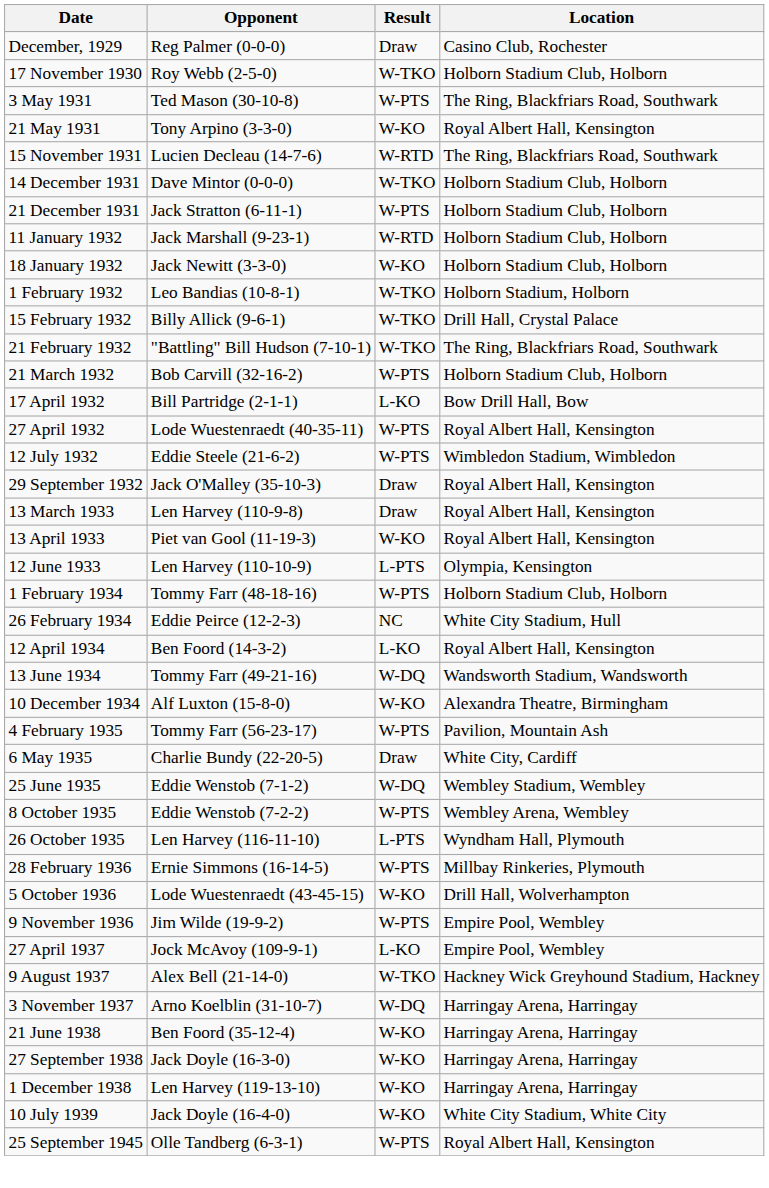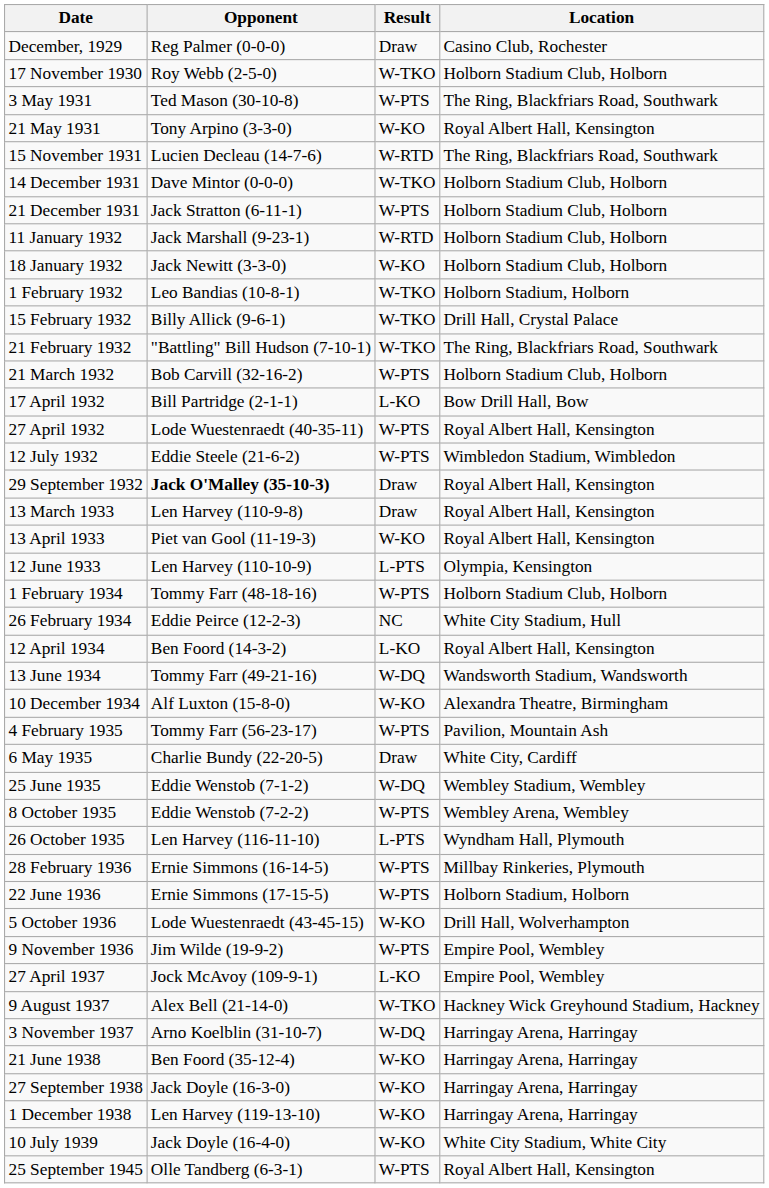 <table class="wikitable">
 <tr>
 <th>Date</th>
 <th>Opponent</th>
 <th>Result</th>
 <th>Location</th>
 </tr>
 <tr>
 <td>December, 1929</td>
 <td>Reg Palmer (0-0-0)</td>
 <td>Draw</td>
 <td>Casino Club, Rochester</td>
 </tr>
 <tr>
 <td>17 November 1930</td>
 <td>Roy Webb (2-5-0)</td>
 <td>W-TKO</td>
 <td>Holborn Stadium Club, Holborn</td>
 </tr>
 <tr>
 <td>3 May 1931</td>
 <td>Ted Mason (30-10-8)</td>
 <td>W-PTS</td>
 <td>The Ring, Blackfriars Road, Southwark</td>
 </tr>
 <tr>
 <td>21 May 1931</td>
 <td>Tony Arpino (3-3-0)</td>
 <td>W-KO</td>
 <td>Royal Albert Hall, Kensington</td>
 </tr>
 <tr>
 <td>15 November 1931</td>
 <td>Lucien Decleau (14-7-6)</td>
 <td>W-RTD</td>
 <td>The Ring, Blackfriars Road, Southwark</td>
 </tr>
 <tr>
 <td>14 December 1931</td>
 <td>Dave Mintor (0-0-0)</td>
 <td>W-TKO</td>
 <td>Holborn Stadium Club, Holborn</td>
 </tr>
 <tr>
 <td>21 December 1931</td>
 <td>Jack Stratton (6-11-1)</td>
 <td>W-PTS</td>
 <td>Holborn Stadium Club, Holborn</td>
 </tr>
 <tr>
 <td>11 January 1932</td>
 <td>Jack Marshall (9-23-1)</td>
 <td>W-RTD</td>
 <td>Holborn Stadium Club, Holborn</td>
 </tr>
 <tr>
 <td>18 January 1932</td>
 <td>Jack Newitt (3-3-0)</td>
 <td>W-KO</td>
 <td>Holborn Stadium Club, Holborn</td>
 </tr>
 <tr>
 <td>1 February 1932</td>
 <td>Leo Bandias (10-8-1)</td>
 <td>W-TKO</td>
 <td>Holborn Stadium, Holborn</td>
 </tr>
 <tr>
 <td>15 February 1932</td>
 <td>Billy Allick (9-6-1)</td>
 <td>W-TKO</td>
 <td>Drill Hall, Crystal Palace</td>
 </tr>
 <tr>
 <td>21 February 1932</td>
 <td>"Battling" Bill Hudson (7-10-1)</td>
 <td>W-TKO</td>
 <td>The Ring, Blackfriars Road, Southwark</td>
 </tr>
 <tr>
 <td>21 March 1932</td>
 <td>Bob Carvill (32-16-2)</td>
 <td>W-PTS</td>
 <td>Holborn Stadium Club, Holborn</td>
 </tr>
 <tr>
 <td>17 April 1932</td>
 <td>Bill Partridge (2-1-1)</td>
 <td>L-KO</td>
 <td>Bow Drill Hall, Bow</td>
 </tr>
 <tr>
 <td>27 April 1932</td>
 <td>Lode Wuestenraedt (40-35-11)</td>
 <td>W-PTS</td>
 <td>Royal Albert Hall, Kensington</td>
 </tr>
 <tr>
 <td>12 July 1932</td>
 <td>Eddie Steele (21-6-2)</td>
 <td>W-PTS</td>
 <td>Wimbledon Stadium, Wimbledon</td>
 </tr>
 <tr>
 <td>29 September 1932</td>
-<td>Jack O'Malley (35-10-3)</td>
+<td><strong>Jack O'Malley (35-10-3)</strong></td>
 <td>Draw</td>
 <td>Royal Albert Hall, Kensington</td>
 </tr>
 <tr>
 <td>13 March 1933</td>
 <td>Len Harvey (110-9-8)</td>
 <td>Draw</td>
 <td>Royal Albert Hall, Kensington</td>
 </tr>
 <tr>
 <td>13 April 1933</td>
 <td>Piet van Gool (11-19-3)</td>
 <td>W-KO</td>
 <td>Royal Albert Hall, Kensington</td>
 </tr>
 <tr>
 <td>12 June 1933</td>
 <td>Len Harvey (110-10-9)</td>
 <td>L-PTS</td>
 <td>Olympia, Kensington</td>
 </tr>
 <tr>
 <td>1 February 1934</td>
 <td>Tommy Farr (48-18-16)</td>
 <td>W-PTS</td>
 <td>Holborn Stadium Club, Holborn</td>
 </tr>
 <tr>
 <td>26 February 1934</td>
 <td>Eddie Peirce (12-2-3)</td>
 <td>NC</td>
 <td>White City Stadium, Hull</td>
 </tr>
 <tr>
 <td>12 April 1934</td>
 <td>Ben Foord (14-3-2)</td>
 <td>L-KO</td>
 <td>Royal Albert Hall, Kensington</td>
 </tr>
 <tr>
 <td>13 June 1934</td>
 <td>Tommy Farr (49-21-16)</td>
 <td>W-DQ</td>
 <td>Wandsworth Stadium, Wandsworth</td>
 </tr>
 <tr>
 <td>10 December 1934</td>
 <td>Alf Luxton (15-8-0)</td>
 <td>W-KO</td>
 <td>Alexandra Theatre, Birmingham</td>
 </tr>
 <tr>
 <td>4 February 1935</td>
 <td>Tommy Farr (56-23-17)</td>
 <td>W-PTS</td>
 <td>Pavilion, Mountain Ash</td>
 </tr>
 <tr>
 <td>6 May 1935</td>
 <td>Charlie Bundy (22-20-5)</td>
 <td>Draw</td>
 <td>White City, Cardiff</td>
 </tr>
 <tr>
 <td>25 June 1935</td>
 <td>Eddie Wenstob (7-1-2)</td>
 <td>W-DQ</td>
 <td>Wembley Stadium, Wembley</td>
 </tr>
 <tr>
 <td>8 October 1935</td>
 <td>Eddie Wenstob (7-2-2)</td>
 <td>W-PTS</td>
 <td>Wembley Arena, Wembley</td>
 </tr>
 <tr>
 <td>26 October 1935</td>
 <td>Len Harvey (116-11-10)</td>
 <td>L-PTS</td>
 <td>Wyndham Hall, Plymouth</td>
 </tr>
 <tr>
 <td>28 February 1936</td>
 <td>Ernie Simmons (16-14-5)</td>
 <td>W-PTS</td>
 <td>Millbay Rinkeries, Plymouth</td>
 </tr>
 <tr>
+<td>22 June 1936</td>
+<td>Ernie Simmons (17-15-5)</td>
+<td>W-PTS</td>
+<td>Holborn Stadium, Holborn</td>
+</tr>
+<tr>
 <td>5 October 1936</td>
 <td>Lode Wuestenraedt (43-45-15)</td>
 <td>W-KO</td>
 <td>Drill Hall, Wolverhampton</td>
 </tr>
 <tr>
 <td>9 November 1936</td>
 <td>Jim Wilde (19-9-2)</td>
 <td>W-PTS</td>
 <td>Empire Pool, Wembley</td>
 </tr>
 <tr>
 <td>27 April 1937</td>
 <td>Jock McAvoy (109-9-1)</td>
 <td>L-KO</td>
 <td>Empire Pool, Wembley</td>
 </tr>
 <tr>
 <td>9 August 1937</td>
 <td>Alex Bell (21-14-0)</td>
 <td>W-TKO</td>
 <td>Hackney Wick Greyhound Stadium, Hackney</td>
 </tr>
 <tr>
 <td>3 November 1937</td>
 <td>Arno Koelblin (31-10-7)</td>
 <td>W-DQ</td>
 <td>Harringay Arena, Harringay</td>
 </tr>
 <tr>
 <td>21 June 1938</td>
 <td>Ben Foord (35-12-4)</td>
 <td>W-KO</td>
 <td>Harringay Arena, Harringay</td>
 </tr>
 <tr>
 <td>27 September 1938</td>
 <td>Jack Doyle (16-3-0)</td>
 <td>W-KO</td>
 <td>Harringay Arena, Harringay</td>
 </tr>
 <tr>
 <td>1 December 1938</td>
 <td>Len Harvey (119-13-10)</td>
 <td>W-KO</td>
 <td>Harringay Arena, Harringay</td>
 </tr>
 <tr>
 <td>10 July 1939</td>
 <td>Jack Doyle (16-4-0)</td>
 <td>W-KO</td>
 <td>White City Stadium, White City</td>
 </tr>
 <tr>
 <td>25 September 1945</td>
 <td>Olle Tandberg (6-3-1)</td>
 <td>W-PTS</td>
 <td>Royal Albert Hall, Kensington</td>
 </tr>
 </table>
